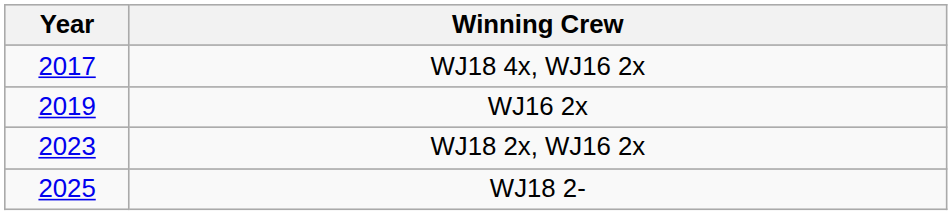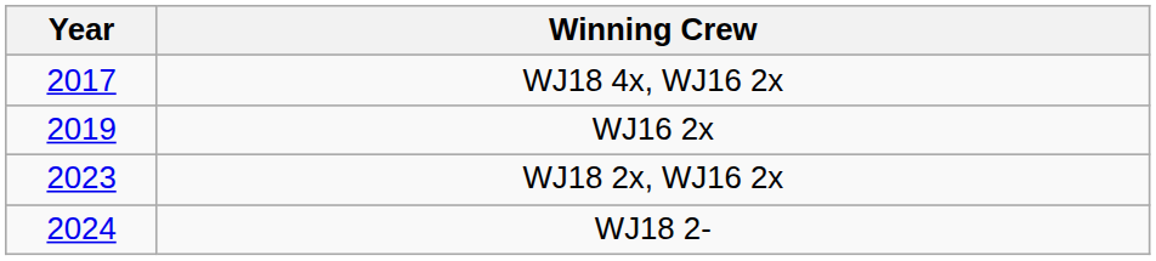 <table class="wikitable" style="text-align:center">
 <tr>
 <th width=70>Year</th>
 <th width=500>Winning Crew</th>
 </tr>
 <tr>
 <td><a href='#'>2017</a></td>
 <td>WJ18 4x, WJ16 2x</td>
 </tr>
 <tr>
 <td><a href='#'>2019</a></td>
 <td>WJ16 2x</td>
 </tr>
 <tr>
 <td><a href='#'>2023</a></td>
 <td>WJ18 2x, WJ16 2x</td>
 </tr>
 <tr>
-<td><a href='#'>2025</a></td>
+<td><a href='#'>2024</a></td>
 <td>WJ18 2-</td>
 </tr>
 </table>
